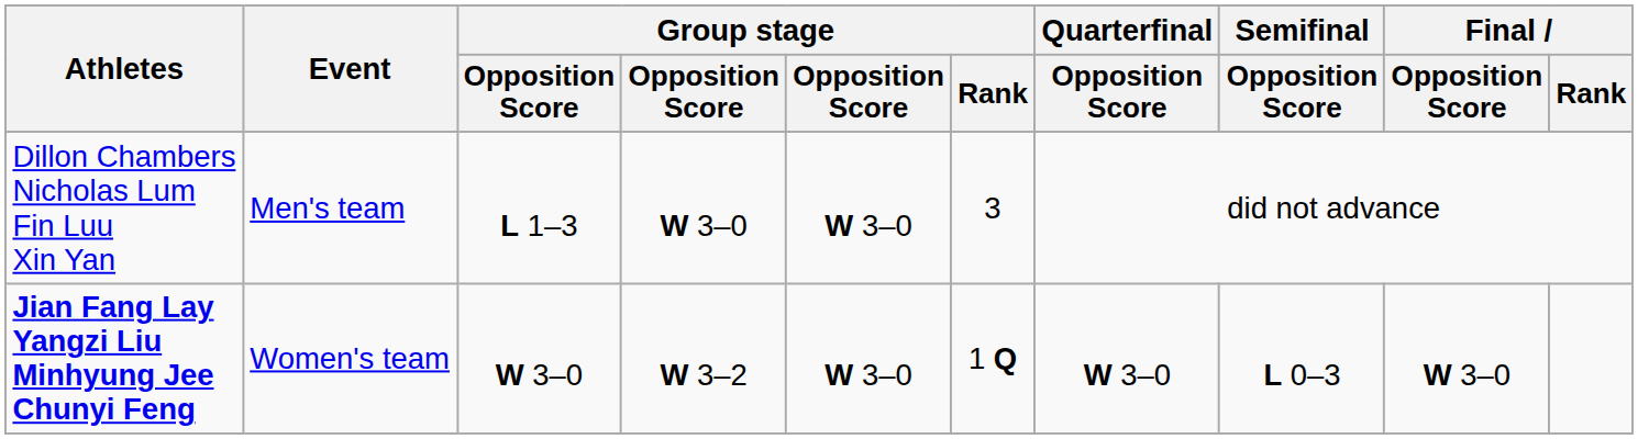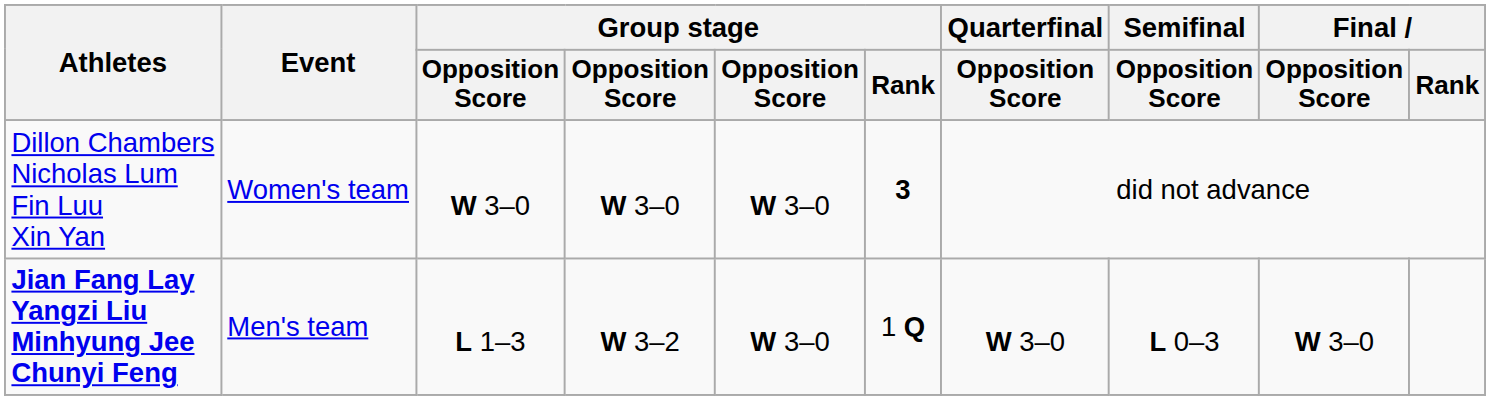 <table class=wikitable style=font-size:88%;text-align:center>
 <tr>
 <th rowspan=2>Athletes</th>
 <th rowspan=2>Event</th>
 <th colspan=4>Group stage</th>
 <th>Quarterfinal</th>
 <th>Semifinal</th>
 <th colspan=2>Final / </th>
 </tr>
 <tr style=font-size:95%>
 <th>Opposition<br>Score</th>
 <th>Opposition<br>Score</th>
 <th>Opposition<br>Score</th>
 <th>Rank</th>
 <th>Opposition<br>Score</th>
 <th>Opposition<br>Score</th>
 <th>Opposition<br>Score</th>
 <th>Rank</th>
 </tr>
 <tr>
 <td align=left><a href='#'>Dillon Chambers</a> <br> <a href='#'>Nicholas Lum</a> <br> <a href='#'>Fin Luu</a> <br><a href='#'>Xin Yan</a></td>
-<td align=left><a href='#'>Men's team</a></td>
-<td><br><strong>L</strong> 1–3</td>
+<td align=left><a href='#'>Women's team</a></td>
 <td><br><strong>W</strong> 3–0</td>
 <td><br><strong>W</strong> 3–0</td>
-<td>3</td>
+<td><br><strong>W</strong> 3–0</td>
+<td><strong>3</strong></td>
 <td colspan=4>did not advance</td>
 </tr>
 <tr>
 <td align=left><strong><a href='#'>Jian Fang Lay</a><br><a href='#'>Yangzi Liu</a><br><a href='#'>Minhyung Jee</a><br><a href='#'>Chunyi Feng</a></strong></td>
-<td align=left><a href='#'>Women's team</a></td>
-<td><br><strong>W</strong> 3–0</td>
+<td align=left><a href='#'>Men's team</a></td>
+<td><br><strong>L</strong> 1–3</td>
 <td><br><strong>W</strong> 3–2</td>
 <td><br><strong>W</strong> 3–0</td>
 <td>1 <strong>Q</strong></td>
 <td><br><strong>W</strong> 3–0</td>
 <td><br><strong>L</strong> 0–3</td>
 <td><br><strong>W</strong> 3–0</td>
 <td></td>
 </tr>
 </table>
